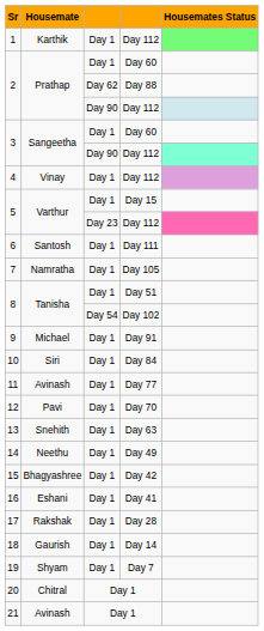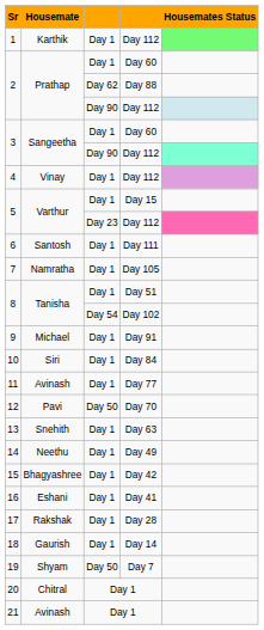 <table class="wikitable sortable" style=" text-align:center; font-size:85%;  line-height:25px; width:auto;">
 <tr>
 <th scope="col" style="background:#FFA500; color:#000;">Sr</th>
 <th scope="col" style="background:#FFA500; color:#000;">Housemate</th>
 <th scope="col" style="background:#FFA500; color:#000;"></th>
 <th scope="col" style="background:#FFA500; color:#000;"></th>
 <th scope="col" style="background:#FFA500; color:#000;">Housemates Status</th>
 </tr>
 <tr>
 <td>1</td>
 <td>Karthik</td>
 <td>Day 1</td>
 <td>Day 112</td>
 <td style="background:#73FB76;"></td>
 </tr>
 <tr>
 <td rowspan="3">2</td>
 <td rowspan="3">Prathap</td>
 <td>Day 1</td>
 <td>Day 60</td>
 <td></td>
 </tr>
 <tr>
 <td>Day 62</td>
 <td>Day 88</td>
 <td></td>
 </tr>
 <tr>
 <td>Day 90</td>
 <td>Day 112</td>
 <td style="background:#D1E8EF;"></td>
 </tr>
 <tr>
 <td rowspan="2">3</td>
 <td rowspan="2">Sangeetha</td>
 <td>Day 1</td>
 <td>Day 60</td>
 <td></td>
 </tr>
 <tr>
 <td>Day 90</td>
 <td>Day 112</td>
 <td style="background:#7FFFD4;"></td>
 </tr>
 <tr>
 <td>4</td>
 <td>Vinay</td>
 <td>Day 1</td>
 <td>Day 112</td>
 <td style="background:#DDA0DD;"></td>
 </tr>
 <tr>
 <td rowspan="2">5</td>
 <td rowspan="2">Varthur</td>
 <td>Day 1</td>
 <td>Day 15</td>
 <td></td>
 </tr>
 <tr>
 <td>Day 23</td>
 <td>Day 112</td>
 <td style="background:#FF69B4;"></td>
 </tr>
 <tr>
 <td>6</td>
 <td>Santosh</td>
 <td>Day 1</td>
 <td>Day 111</td>
 <td></td>
 </tr>
 <tr>
 <td>7</td>
 <td>Namratha</td>
 <td>Day 1</td>
 <td>Day 105</td>
 <td></td>
 </tr>
 <tr>
 <td rowspan="2">8</td>
 <td rowspan="2">Tanisha</td>
 <td>Day 1</td>
 <td>Day 51</td>
 <td></td>
 </tr>
 <tr>
 <td>Day 54</td>
 <td>Day 102</td>
 <td></td>
 </tr>
 <tr>
 <td>9</td>
 <td>Michael</td>
 <td>Day 1</td>
 <td>Day 91</td>
 <td></td>
 </tr>
 <tr>
 <td>10</td>
 <td>Siri</td>
 <td>Day 1</td>
 <td>Day 84</td>
 <td></td>
 </tr>
 <tr>
 <td>11</td>
 <td>Avinash</td>
 <td>Day 1</td>
 <td>Day 77</td>
 <td></td>
 </tr>
 <tr>
 <td>12</td>
 <td>Pavi</td>
-<td>Day 1</td>
+<td>Day 50</td>
 <td>Day 70</td>
 <td></td>
 </tr>
 <tr>
 <td>13</td>
 <td>Snehith</td>
 <td>Day 1</td>
 <td>Day 63</td>
 <td></td>
 </tr>
 <tr>
 <td>14</td>
 <td>Neethu</td>
 <td>Day 1</td>
 <td>Day 49</td>
 <td></td>
 </tr>
 <tr>
 <td>15</td>
 <td>Bhagyashree</td>
 <td>Day 1</td>
 <td>Day 42</td>
 <td></td>
 </tr>
 <tr>
 <td>16</td>
 <td>Eshani</td>
 <td>Day 1</td>
 <td>Day 41</td>
 <td></td>
 </tr>
 <tr>
 <td>17</td>
 <td>Rakshak</td>
 <td>Day 1</td>
 <td>Day 28</td>
 <td></td>
 </tr>
 <tr>
 <td>18</td>
 <td>Gaurish</td>
 <td>Day 1</td>
 <td>Day 14</td>
 <td></td>
 </tr>
 <tr>
 <td>19</td>
 <td>Shyam</td>
-<td>Day 1</td>
+<td>Day 50</td>
 <td>Day 7</td>
 <td></td>
 </tr>
 <tr>
 <td>20</td>
 <td>Chitral</td>
 <td colspan="2">Day 1</td>
 <td></td>
 </tr>
 <tr>
 <td>21</td>
 <td>Avinash</td>
 <td colspan="2">Day 1</td>
 <td></td>
 </tr>
 </table>
